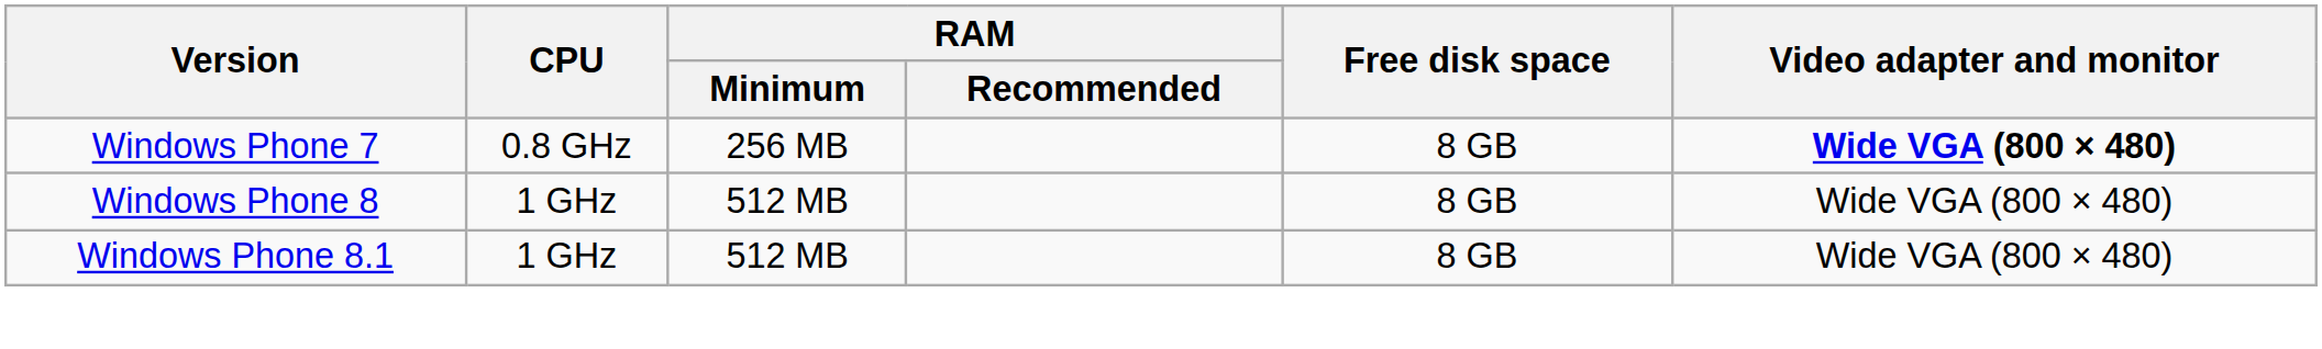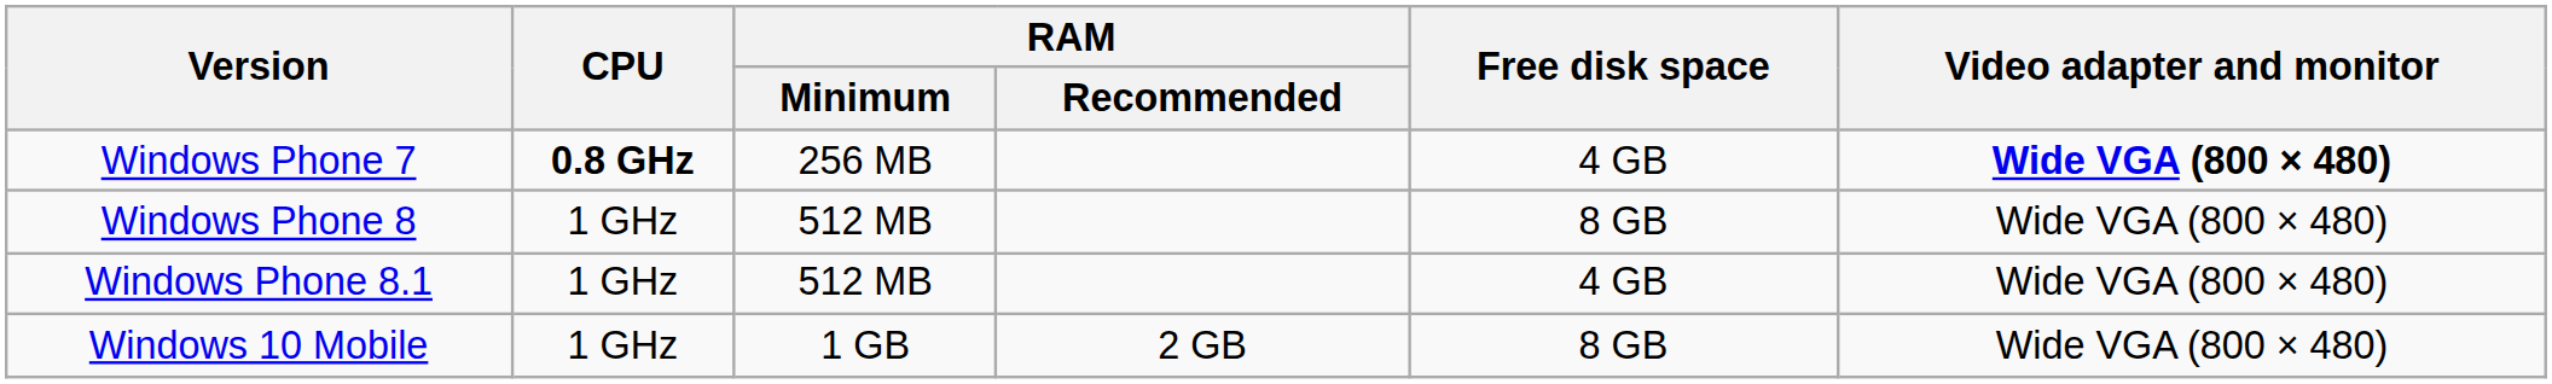 <table class="wikitable sortable" style=font-size:85%;text-align:center;width:100%>
 <tr>
 <th rowspan=2>Version</th>
 <th rowspan=2>CPU</th>
 <th colspan=2>RAM</th>
 <th rowspan=2>Free disk space</th>
 <th rowspan=2>Video adapter and monitor</th>
 </tr>
 <tr>
 <th>Minimum</th>
 <th>Recommended</th>
 </tr>
 <tr>
 <td><a href='#'>Windows Phone 7</a></td>
-<td>0.8 GHz</td>
+<td><strong>0.8 GHz</strong></td>
 <td>256 MB</td>
 <td></td>
-<td>8 GB</td>
+<td>4 GB</td>
 <td><strong><a href='#'>Wide VGA</a> (800 × 480)</strong></td>
 </tr>
 <tr>
 <td><a href='#'>Windows Phone 8</a></td>
 <td>1 GHz</td>
 <td>512 MB</td>
 <td></td>
 <td>8 GB</td>
 <td>Wide VGA (800 × 480)</td>
 </tr>
 <tr>
 <td><a href='#'>Windows Phone 8.1</a></td>
 <td>1 GHz</td>
 <td>512 MB</td>
 <td></td>
+<td>4 GB</td>
+<td>Wide VGA (800 × 480)</td>
+</tr>
+<tr>
+<td><a href='#'>Windows 10 Mobile</a></td>
+<td>1 GHz</td>
+<td>1 GB</td>
+<td>2 GB</td>
 <td>8 GB</td>
 <td>Wide VGA (800 × 480)</td>
 </tr>
 </table>
